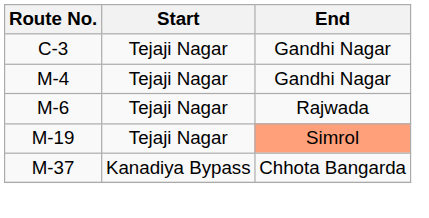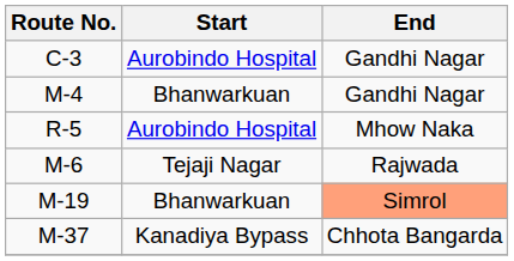 <table class="sortable plainrowheaders wikitable">
 <tr>
 <th scope="col">Route No.</th>
 <th scope="col">Start</th>
 <th scope="col">End</th>
 </tr>
 <tr>
 <td align=center>C-3</td>
-<td align=center>Tejaji Nagar</td>
+<td align=center><a href='#'>Aurobindo Hospital</a></td>
 <td align=center>Gandhi Nagar</td>
 </tr>
 <tr>
 <td align=center>M-4</td>
-<td align=center>Tejaji Nagar</td>
+<td align=center>Bhanwarkuan</td>
 <td align=center>Gandhi Nagar</td>
+</tr>
+<tr>
+<td align=center>R-5</td>
+<td align=center><a href='#'>Aurobindo Hospital</a></td>
+<td align=center>Mhow Naka</td>
 </tr>
 <tr>
 <td align=center>M-6</td>
 <td align=center>Tejaji Nagar</td>
 <td align=center>Rajwada</td>
 </tr>
 <tr>
 <td align=center>M-19</td>
-<td align=center>Tejaji Nagar</td>
+<td align=center>Bhanwarkuan</td>
 <td align=center style="background: lightsalmon;">Simrol</td>
 </tr>
 <tr>
 <td align=center>M-37</td>
 <td align=center>Kanadiya Bypass</td>
 <td align=center>Chhota Bangarda</td>
 </tr>
 <tr>
 </tr>
 </table>
